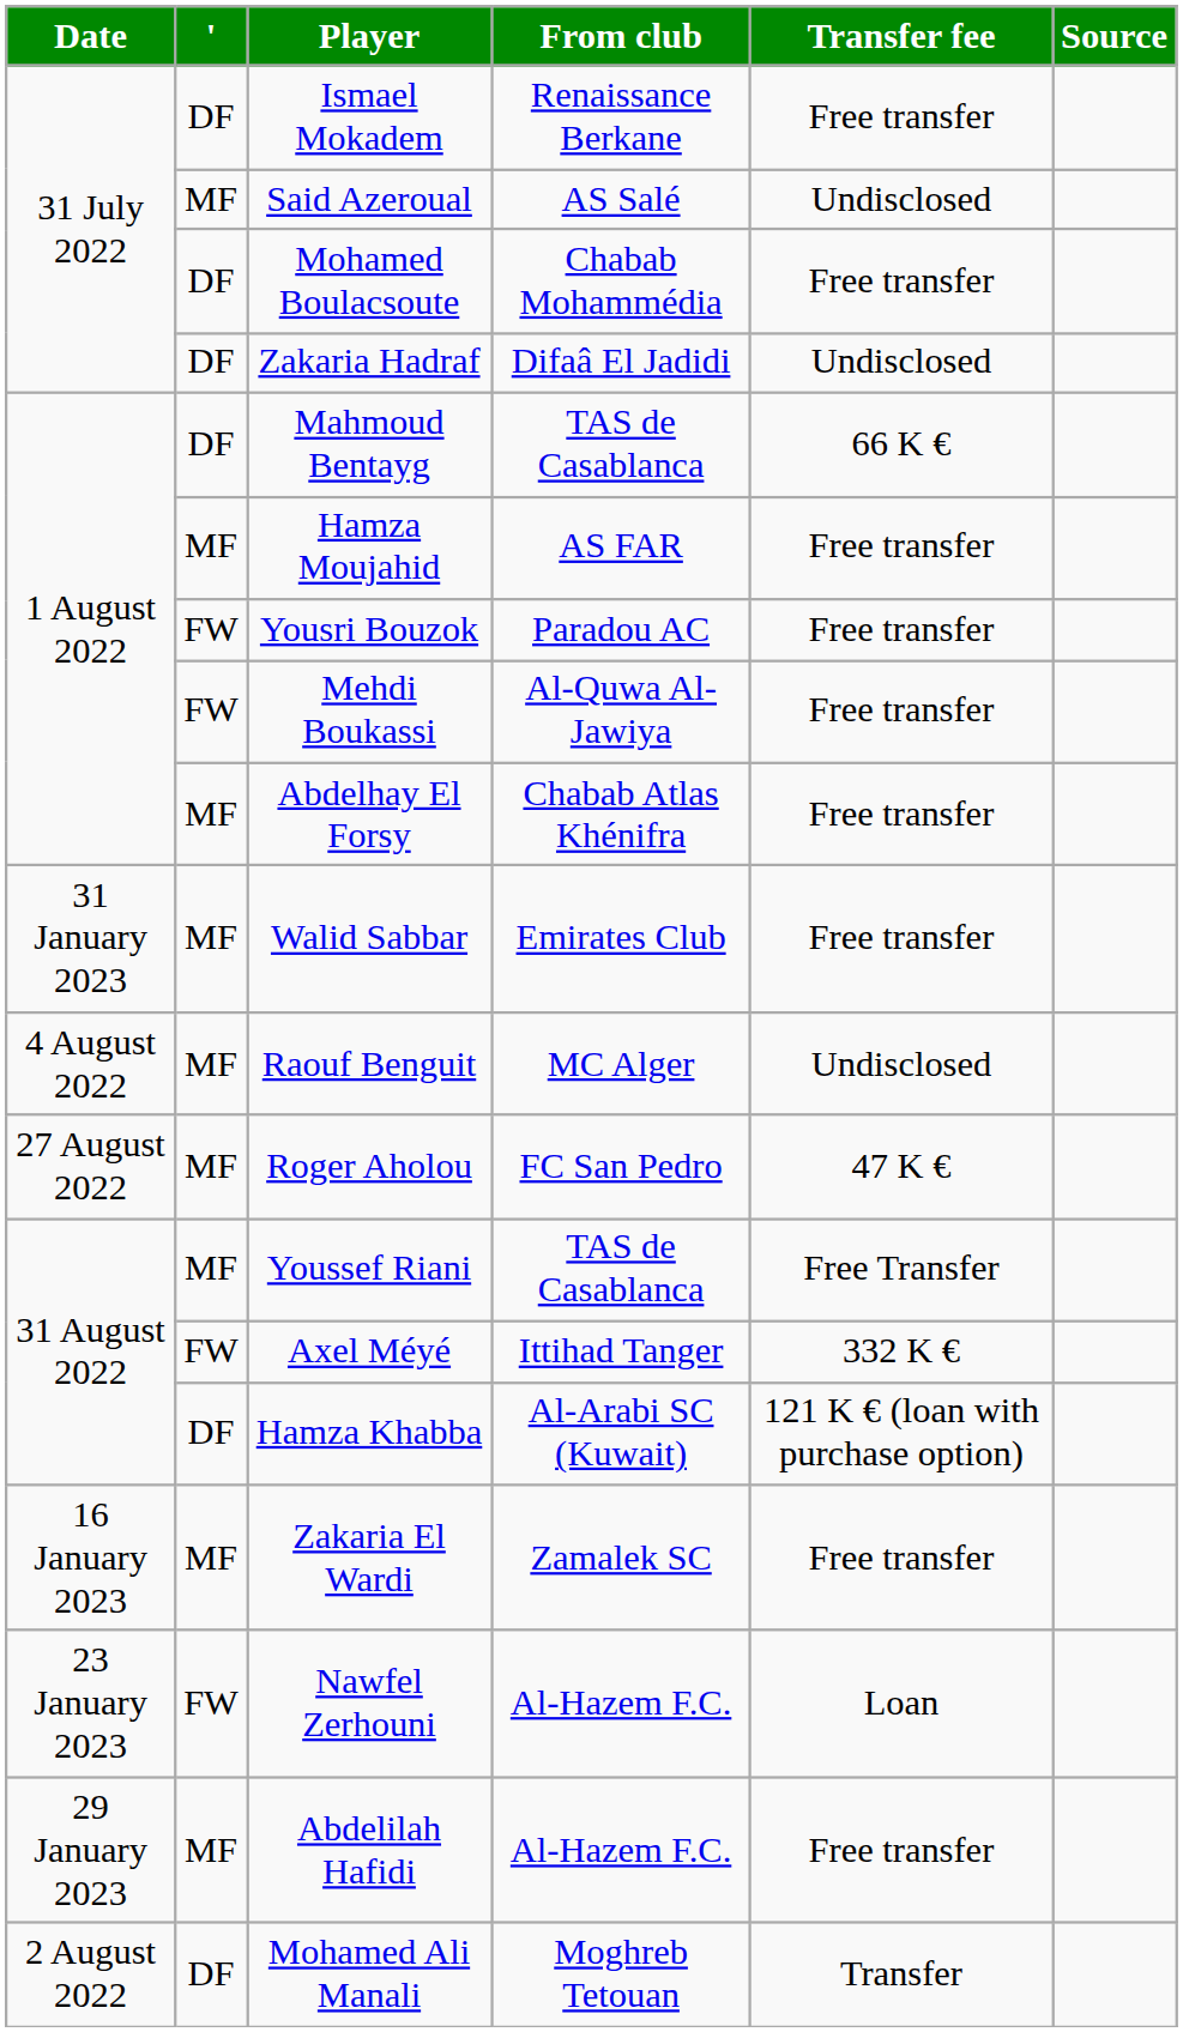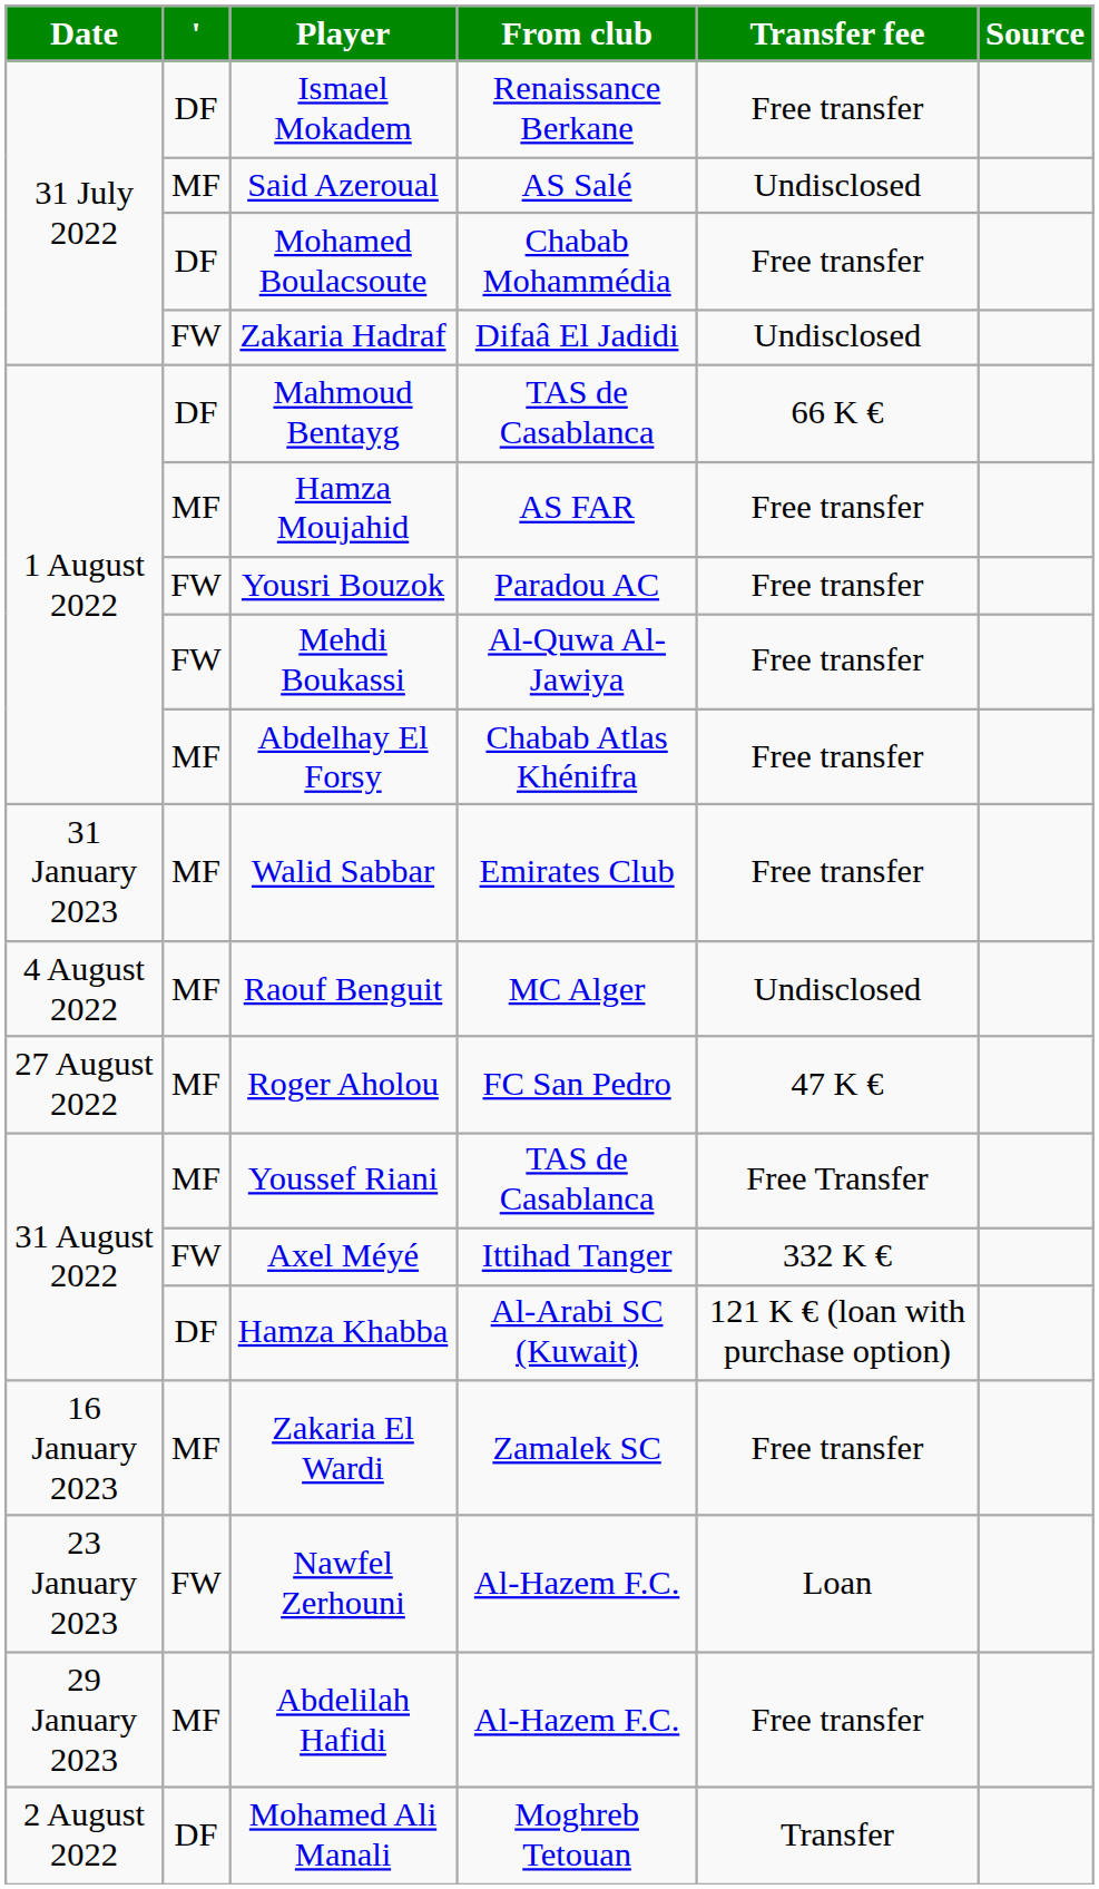 <table class="wikitable sortable" style="width:70%; text-align:center; font-size:85%; text-align:centre;">
 <tr>
 <th style="background:#008800; color:white;"><strong>Date</strong></th>
 <th style="background:#008800; color:white;"><strong></strong>'</th>
 <th style="background:#008800; color:white;"><strong>Player</strong></th>
 <th style="background:#008800; color:white;"><strong>From club</strong></th>
 <th style="background:#008800; color:white;"><strong>Transfer fee</strong></th>
 <th style="background:#008800; color:white;"><strong>Source</strong></th>
 </tr>
 <tr>
 <td rowspan="4">31 July 2022</td>
 <td>DF</td>
 <td> <a href='#'>Ismael Mokadem</a></td>
 <td><a href='#'>Renaissance Berkane</a></td>
 <td>Free transfer</td>
 <td></td>
 </tr>
 <tr>
 <td>MF</td>
 <td> <a href='#'>Said Azeroual</a></td>
 <td><a href='#'>AS Salé</a></td>
 <td>Undisclosed</td>
 <td></td>
 </tr>
 <tr>
 <td>DF</td>
 <td> <a href='#'>Mohamed Boulacsoute</a></td>
 <td><a href='#'>Chabab Mohammédia</a></td>
 <td>Free transfer</td>
 <td></td>
 </tr>
 <tr>
-<td>DF</td>
+<td>FW</td>
 <td> <a href='#'>Zakaria Hadraf</a></td>
 <td><a href='#'>Difaâ El Jadidi</a></td>
 <td>Undisclosed</td>
 <td></td>
 </tr>
 <tr>
 <td rowspan="5">1 August 2022</td>
 <td>DF</td>
 <td> <a href='#'>Mahmoud Bentayg</a></td>
 <td><a href='#'>TAS de Casablanca</a></td>
 <td>66 K €</td>
 <td></td>
 </tr>
 <tr>
 <td>MF</td>
 <td> <a href='#'>Hamza Moujahid</a></td>
 <td><a href='#'>AS FAR</a></td>
 <td>Free transfer</td>
 <td></td>
 </tr>
 <tr>
 <td>FW</td>
 <td> <a href='#'>Yousri Bouzok</a></td>
 <td> <a href='#'>Paradou AC</a></td>
 <td>Free transfer</td>
 <td></td>
 </tr>
 <tr>
 <td>FW</td>
 <td> <a href='#'>Mehdi Boukassi</a></td>
 <td> <a href='#'>Al-Quwa Al-Jawiya</a></td>
 <td>Free transfer</td>
 <td></td>
 </tr>
 <tr>
 <td>MF</td>
 <td> <a href='#'>Abdelhay El Forsy</a></td>
 <td><a href='#'>Chabab Atlas Khénifra</a></td>
 <td>Free transfer</td>
 <td></td>
 </tr>
 <tr>
 <td>31 January 2023</td>
 <td>MF</td>
 <td> <a href='#'>Walid Sabbar</a></td>
 <td> <a href='#'>Emirates Club</a></td>
 <td>Free transfer</td>
 <td></td>
 </tr>
 <tr>
 <td>4 August 2022</td>
 <td>MF</td>
 <td> <a href='#'>Raouf Benguit</a></td>
 <td> <a href='#'>MC Alger</a></td>
 <td>Undisclosed</td>
 <td></td>
 </tr>
 <tr>
 <td>27 August 2022</td>
 <td>MF</td>
 <td> <a href='#'>Roger Aholou</a></td>
 <td> <a href='#'>FC San Pedro</a></td>
 <td>47 K €</td>
 <td></td>
 </tr>
 <tr>
 <td rowspan="3">31 August 2022</td>
 <td>MF</td>
 <td> <a href='#'>Youssef Riani</a></td>
 <td><a href='#'>TAS de Casablanca</a></td>
 <td>Free Transfer</td>
 <td></td>
 </tr>
 <tr>
 <td>FW</td>
 <td> <a href='#'>Axel Méyé</a></td>
 <td><a href='#'>Ittihad Tanger</a></td>
 <td>332 K €</td>
 <td></td>
 </tr>
 <tr>
 <td>DF</td>
 <td> <a href='#'>Hamza Khabba</a></td>
 <td> <a href='#'>Al-Arabi SC (Kuwait)</a></td>
 <td>121 K € (loan with purchase option)</td>
 <td></td>
 </tr>
 <tr>
 <td>16 January 2023</td>
 <td>MF</td>
 <td> <a href='#'>Zakaria El Wardi</a></td>
 <td> <a href='#'>Zamalek SC</a></td>
 <td>Free transfer</td>
 <td></td>
 </tr>
 <tr>
 <td>23 January 2023</td>
 <td>FW</td>
 <td> <a href='#'>Nawfel Zerhouni</a></td>
 <td> <a href='#'>Al-Hazem F.C.</a></td>
 <td>Loan</td>
 <td></td>
 </tr>
 <tr>
 <td>29 January 2023</td>
 <td>MF</td>
 <td> <a href='#'>Abdelilah Hafidi</a></td>
 <td> <a href='#'>Al-Hazem F.C.</a></td>
 <td>Free transfer</td>
 <td></td>
 </tr>
 <tr>
 <td>2 August 2022</td>
 <td>DF</td>
 <td> <a href='#'>Mohamed Ali Manali</a></td>
 <td><a href='#'>Moghreb Tetouan</a></td>
 <td>Transfer</td>
 <td></td>
 </tr>
 </table>
